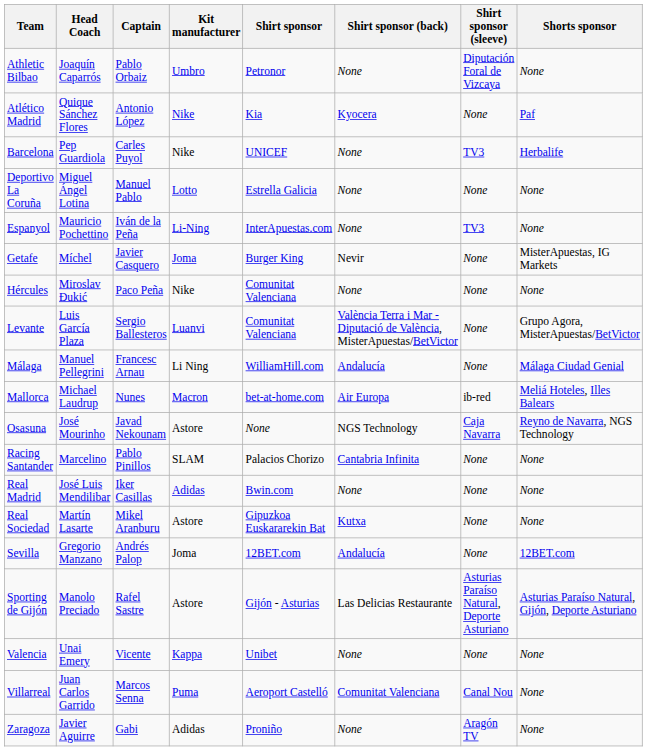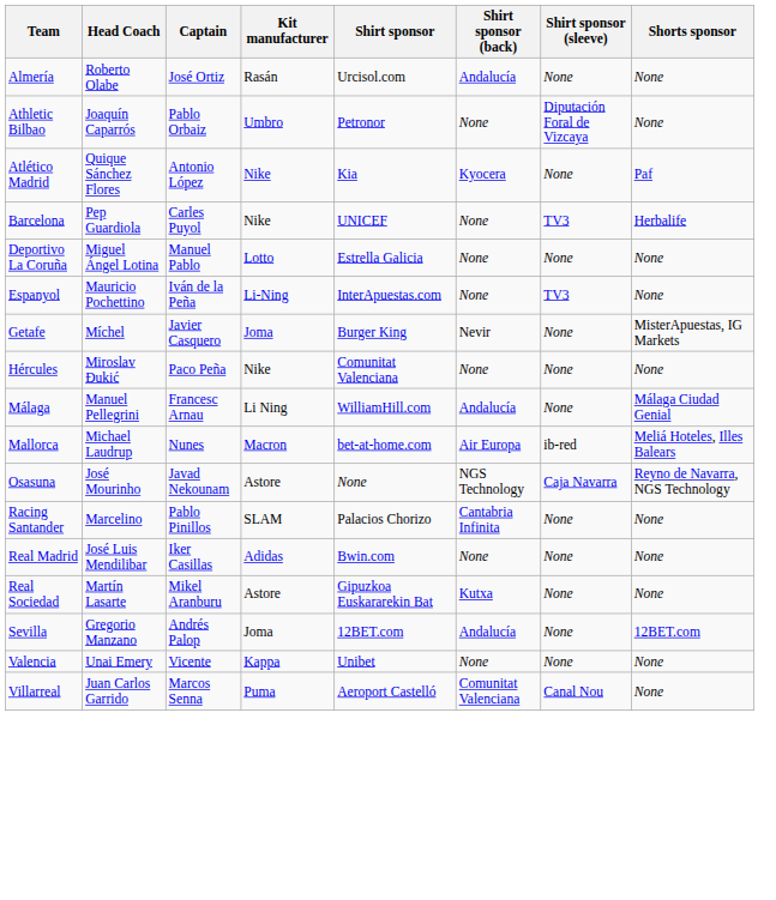 <table class="wikitable sortable" style="text-align: left;">
 <tr>
 <th>Team</th>
 <th>Head Coach</th>
 <th>Captain</th>
 <th>Kit manufacturer</th>
 <th>Shirt sponsor</th>
 <th>Shirt sponsor (back)</th>
 <th>Shirt sponsor (sleeve)</th>
 <th>Shorts sponsor</th>
+</tr>
+<tr>
+<td><a href='#'>Almería</a></td>
+<td> <a href='#'>Roberto Olabe</a></td>
+<td> <a href='#'>José Ortiz</a></td>
+<td>Rasán</td>
+<td>Urcisol.com</td>
+<td><a href='#'>Andalucía</a></td>
+<td><em>None</em></td>
+<td><em>None</em></td>
 </tr>
 <tr>
 <td><a href='#'>Athletic Bilbao</a></td>
 <td> <a href='#'>Joaquín Caparrós</a></td>
 <td> <a href='#'>Pablo Orbaiz</a></td>
 <td><a href='#'>Umbro</a></td>
 <td><a href='#'>Petronor</a></td>
 <td><em>None</em></td>
 <td><a href='#'>Diputación Foral de Vizcaya</a></td>
 <td><em>None</em></td>
 </tr>
 <tr>
 <td><a href='#'>Atlético Madrid</a></td>
 <td> <a href='#'>Quique Sánchez Flores</a></td>
 <td> <a href='#'>Antonio López</a></td>
 <td><a href='#'>Nike</a></td>
 <td><a href='#'>Kia</a></td>
 <td><a href='#'>Kyocera</a></td>
 <td><em>None</em></td>
 <td><a href='#'>Paf</a></td>
 </tr>
 <tr>
 <td><a href='#'>Barcelona</a></td>
 <td> <a href='#'>Pep Guardiola</a></td>
 <td> <a href='#'>Carles Puyol</a></td>
 <td>Nike</td>
 <td><a href='#'>UNICEF</a></td>
 <td><em>None</em></td>
 <td><a href='#'>TV3</a></td>
 <td><a href='#'>Herbalife</a></td>
 </tr>
 <tr>
 <td><a href='#'>Deportivo La Coruña</a></td>
 <td> <a href='#'>Miguel Ángel Lotina</a></td>
 <td> <a href='#'>Manuel Pablo</a></td>
 <td><a href='#'>Lotto</a></td>
 <td><a href='#'>Estrella Galicia</a></td>
 <td><em>None</em></td>
 <td><em>None</em></td>
 <td><em>None</em></td>
 </tr>
 <tr>
 <td><a href='#'>Espanyol</a></td>
 <td> <a href='#'>Mauricio Pochettino</a></td>
 <td> <a href='#'>Iván de la Peña</a></td>
 <td><a href='#'>Li-Ning</a></td>
 <td><a href='#'>InterApuestas.com</a></td>
 <td><em>None</em></td>
 <td><a href='#'>TV3</a></td>
 <td><em>None</em></td>
 </tr>
 <tr>
 <td><a href='#'>Getafe</a></td>
 <td> <a href='#'>Míchel</a></td>
 <td> <a href='#'>Javier Casquero</a></td>
 <td><a href='#'>Joma</a></td>
 <td><a href='#'>Burger King</a></td>
 <td>Nevir</td>
 <td><em>None</em></td>
 <td>MisterApuestas, IG Markets</td>
 </tr>
 <tr>
 <td><a href='#'>Hércules</a></td>
 <td> <a href='#'>Miroslav Đukić</a></td>
 <td> <a href='#'>Paco Peña</a></td>
 <td>Nike</td>
 <td><a href='#'>Comunitat Valenciana</a></td>
 <td><em>None</em></td>
 <td><em>None</em></td>
 <td><em>None</em></td>
 </tr>
 <tr>
-<td><a href='#'>Levante</a></td>
-<td> <a href='#'>Luis García Plaza</a></td>
-<td> <a href='#'>Sergio Ballesteros</a></td>
-<td><a href='#'>Luanvi</a></td>
-<td><a href='#'>Comunitat Valenciana</a></td>
-<td><a href='#'>València Terra i Mar - Diputació de València</a>, MisterApuestas/<a href='#'>BetVictor</a></td>
-<td><em>None</em></td>
-<td>Grupo Agora, MisterApuestas/<a href='#'>BetVictor</a></td>
-</tr>
-<tr>
 <td><a href='#'>Málaga</a></td>
 <td> <a href='#'>Manuel Pellegrini</a></td>
 <td> <a href='#'>Francesc Arnau</a></td>
 <td>Li Ning</td>
 <td><a href='#'>WilliamHill.com</a></td>
 <td><a href='#'>Andalucía</a></td>
 <td><em>None</em></td>
 <td><a href='#'>Málaga Ciudad Genial</a></td>
 </tr>
 <tr>
 <td><a href='#'>Mallorca</a></td>
 <td> <a href='#'>Michael Laudrup</a></td>
 <td> <a href='#'>Nunes</a></td>
 <td><a href='#'>Macron</a></td>
 <td><a href='#'>bet-at-home.com</a></td>
 <td><a href='#'>Air Europa</a></td>
 <td>ib-red</td>
 <td><a href='#'>Meliá Hoteles</a>, <a href='#'>Illes Balears</a></td>
 </tr>
 <tr>
 <td><a href='#'>Osasuna</a></td>
 <td> <a href='#'>José Mourinho</a></td>
 <td> <a href='#'>Javad Nekounam</a></td>
 <td>Astore</td>
 <td><em>None</em></td>
 <td>NGS Technology</td>
 <td><a href='#'>Caja Navarra</a></td>
 <td><a href='#'>Reyno de Navarra</a>, NGS Technology</td>
 </tr>
 <tr>
 <td><a href='#'>Racing Santander</a></td>
 <td> <a href='#'>Marcelino</a></td>
 <td> <a href='#'>Pablo Pinillos</a></td>
 <td>SLAM</td>
 <td>Palacios Chorizo</td>
 <td><a href='#'>Cantabria Infinita</a></td>
 <td><em>None</em></td>
 <td><em>None</em></td>
 </tr>
 <tr>
 <td><a href='#'>Real Madrid</a></td>
 <td> <a href='#'>José Luis Mendilibar</a></td>
 <td> <a href='#'>Iker Casillas</a></td>
 <td><a href='#'>Adidas</a></td>
 <td><a href='#'>Bwin.com</a></td>
 <td><em>None</em></td>
 <td><em>None</em></td>
 <td><em>None</em></td>
 </tr>
 <tr>
 <td><a href='#'>Real Sociedad</a></td>
 <td> <a href='#'>Martín Lasarte</a></td>
 <td> <a href='#'>Mikel Aranburu</a></td>
 <td>Astore</td>
 <td><a href='#'>Gipuzkoa Euskararekin Bat</a></td>
 <td><a href='#'>Kutxa</a></td>
 <td><em>None</em></td>
 <td><em>None</em></td>
 </tr>
 <tr>
 <td><a href='#'>Sevilla</a></td>
 <td> <a href='#'>Gregorio Manzano</a></td>
 <td> <a href='#'>Andrés Palop</a></td>
 <td>Joma</td>
 <td><a href='#'>12BET.com</a></td>
 <td><a href='#'>Andalucía</a></td>
 <td><em>None</em></td>
 <td><a href='#'>12BET.com</a></td>
 </tr>
 <tr>
-<td><a href='#'>Sporting de Gijón</a></td>
-<td> <a href='#'>Manolo Preciado</a></td>
-<td> <a href='#'>Rafel Sastre</a></td>
-<td>Astore</td>
-<td><a href='#'>Gijón</a> - <a href='#'>Asturias</a></td>
-<td>Las Delicias Restaurante</td>
-<td><a href='#'>Asturias Paraíso Natural</a>, <a href='#'>Deporte Asturiano</a></td>
-<td><a href='#'>Asturias Paraíso Natural</a>, <a href='#'>Gijón</a>, <a href='#'>Deporte Asturiano</a></td>
-</tr>
-<tr>
 <td><a href='#'>Valencia</a></td>
 <td> <a href='#'>Unai Emery</a></td>
 <td> <a href='#'>Vicente</a></td>
 <td><a href='#'>Kappa</a></td>
 <td><a href='#'>Unibet</a></td>
 <td><em>None</em></td>
 <td><em>None</em></td>
 <td><em>None</em></td>
 </tr>
 <tr>
 <td><a href='#'>Villarreal</a></td>
 <td> <a href='#'>Juan Carlos Garrido</a></td>
 <td> <a href='#'>Marcos Senna</a></td>
 <td><a href='#'>Puma</a></td>
 <td><a href='#'>Aeroport Castelló</a></td>
 <td><a href='#'>Comunitat Valenciana</a></td>
 <td><a href='#'>Canal Nou</a></td>
 <td><em>None</em></td>
 </tr>
-<tr>
-<td><a href='#'>Zaragoza</a></td>
-<td> <a href='#'>Javier Aguirre</a></td>
-<td> <a href='#'>Gabi</a></td>
-<td>Adidas</td>
-<td><a href='#'>Proniño</a></td>
-<td><em>None</em></td>
-<td><a href='#'>Aragón TV</a></td>
-<td><em>None</em></td>
-</tr>
 </table>
